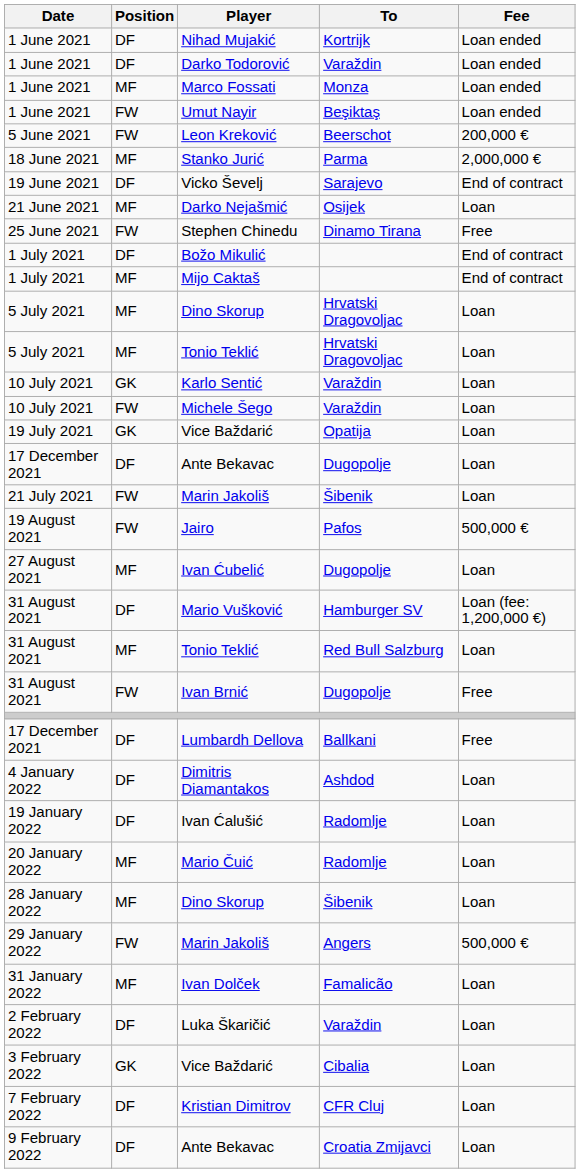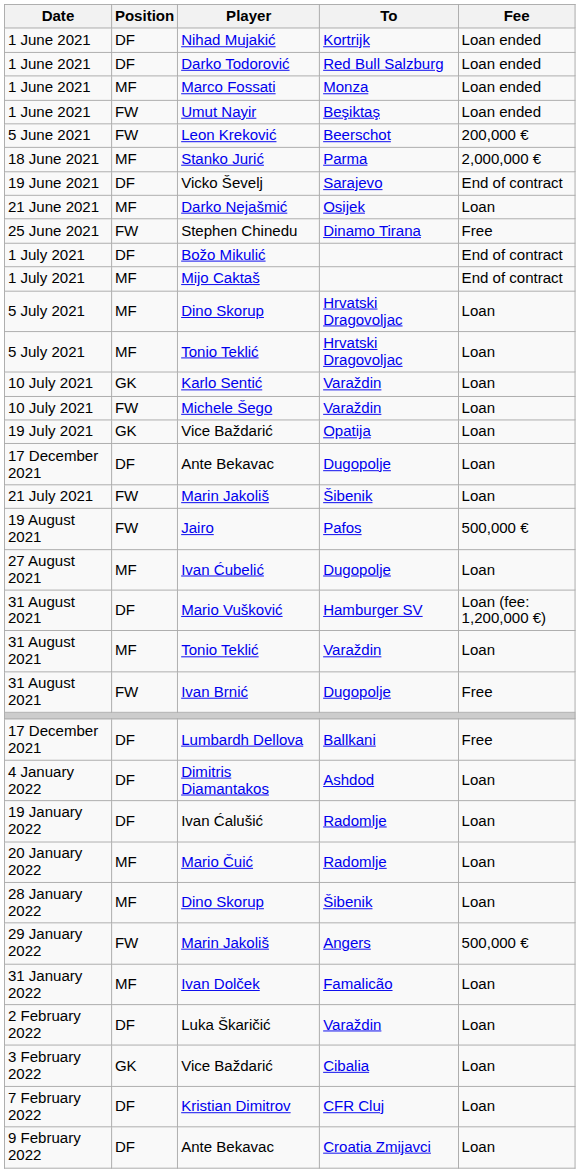 <table class="wikitable plainrowheaders sortable">
 <tr>
 <th width=130>Date</th>
 <th width=60>Position</th>
 <th width=180>Player</th>
 <th width=180>To</th>
 <th width=150>Fee</th>
 </tr>
 <tr>
 <td>1 June 2021</td>
 <td>DF</td>
 <td style="text-align:left;"> <a href='#'>Nihad Mujakić</a></td>
 <td style="text-align:left;"> <a href='#'>Kortrijk</a></td>
 <td>Loan ended</td>
 </tr>
 <tr>
 <td>1 June 2021</td>
 <td>DF</td>
 <td style="text-align:left;"> <a href='#'>Darko Todorović</a></td>
-<td style="text-align:left;"> <a href='#'>Varaždin</a></td>
+<td style="text-align:left;"> <a href='#'>Red Bull Salzburg</a></td>
 <td>Loan ended</td>
 </tr>
 <tr>
 <td>1 June 2021</td>
 <td>MF</td>
 <td style="text-align:left;"> <a href='#'>Marco Fossati</a></td>
 <td style="text-align:left;"> <a href='#'>Monza</a></td>
 <td>Loan ended</td>
 </tr>
 <tr>
 <td>1 June 2021</td>
 <td>FW</td>
 <td style="text-align:left;"> <a href='#'>Umut Nayir</a></td>
 <td style="text-align:left;"> <a href='#'>Beşiktaş</a></td>
 <td>Loan ended</td>
 </tr>
 <tr>
 <td>5 June 2021</td>
 <td>FW</td>
 <td style="text-align:left;"> <a href='#'>Leon Kreković</a></td>
 <td style="text-align:left;"> <a href='#'>Beerschot</a></td>
 <td>200,000 €</td>
 </tr>
 <tr>
 <td>18 June 2021</td>
 <td>MF</td>
 <td style="text-align:left;"> <a href='#'>Stanko Jurić</a></td>
 <td style="text-align:left;"> <a href='#'>Parma</a></td>
 <td>2,000,000 €</td>
 </tr>
 <tr>
 <td>19 June 2021</td>
 <td>DF</td>
 <td style="text-align:left;"> Vicko Ševelj</td>
 <td style="text-align:left;"> <a href='#'>Sarajevo</a></td>
 <td>End of contract</td>
 </tr>
 <tr>
 <td>21 June 2021</td>
 <td>MF</td>
 <td style="text-align:left;"> <a href='#'>Darko Nejašmić</a></td>
 <td style="text-align:left;"> <a href='#'>Osijek</a></td>
 <td>Loan</td>
 </tr>
 <tr>
 <td>25 June 2021</td>
 <td>FW</td>
 <td style="text-align:left;"> Stephen Chinedu</td>
 <td style="text-align:left;"> <a href='#'>Dinamo Tirana</a></td>
 <td>Free</td>
 </tr>
 <tr>
 <td>1 July 2021</td>
 <td>DF</td>
 <td style="text-align:left;"> <a href='#'>Božo Mikulić</a></td>
 <td style="text-align:left;"></td>
 <td>End of contract</td>
 </tr>
 <tr>
 <td>1 July 2021</td>
 <td>MF</td>
 <td style="text-align:left;"> <a href='#'>Mijo Caktaš</a></td>
 <td style="text-align:left;"></td>
 <td>End of contract</td>
 </tr>
 <tr>
 <td>5 July 2021</td>
 <td>MF</td>
 <td style="text-align:left;"> <a href='#'>Dino Skorup</a></td>
 <td style="text-align:left;"> <a href='#'>Hrvatski Dragovoljac</a></td>
 <td>Loan</td>
 </tr>
 <tr>
 <td>5 July 2021</td>
 <td>MF</td>
 <td style="text-align:left;"> <a href='#'>Tonio Teklić</a></td>
 <td style="text-align:left;"> <a href='#'>Hrvatski Dragovoljac</a></td>
 <td>Loan</td>
 </tr>
 <tr>
 <td>10 July 2021</td>
 <td>GK</td>
 <td style="text-align:left;"> <a href='#'>Karlo Sentić</a></td>
 <td style="text-align:left;"> <a href='#'>Varaždin</a></td>
 <td>Loan</td>
 </tr>
 <tr>
 <td>10 July 2021</td>
 <td>FW</td>
 <td style="text-align:left;"> <a href='#'>Michele Šego</a></td>
 <td style="text-align:left;"> <a href='#'>Varaždin</a></td>
 <td>Loan</td>
 </tr>
 <tr>
 <td>19 July 2021</td>
 <td>GK</td>
 <td style="text-align:left;"> Vice Baždarić</td>
 <td style="text-align:left;"> <a href='#'>Opatija</a></td>
 <td>Loan</td>
 </tr>
 <tr>
 <td>17 December 2021</td>
 <td>DF</td>
 <td style="text-align:left;"> Ante Bekavac</td>
 <td style="text-align:left;"> <a href='#'>Dugopolje</a></td>
 <td>Loan</td>
 </tr>
 <tr>
 <td>21 July 2021</td>
 <td>FW</td>
 <td style="text-align:left;"> <a href='#'>Marin Jakoliš</a></td>
 <td style="text-align:left;"> <a href='#'>Šibenik</a></td>
 <td>Loan</td>
 </tr>
 <tr>
 <td>19 August 2021</td>
 <td>FW</td>
 <td style="text-align:left;"> <a href='#'>Jairo</a></td>
 <td style="text-align:left;"> <a href='#'>Pafos</a></td>
 <td>500,000 €</td>
 </tr>
 <tr>
 <td>27 August 2021</td>
 <td>MF</td>
 <td style="text-align:left;"> <a href='#'>Ivan Ćubelić</a></td>
 <td style="text-align:left;"> <a href='#'>Dugopolje</a></td>
 <td>Loan</td>
 </tr>
 <tr>
 <td>31 August 2021</td>
 <td>DF</td>
 <td style="text-align:left;"> <a href='#'>Mario Vušković</a></td>
 <td style="text-align:left;"> <a href='#'>Hamburger SV</a></td>
 <td>Loan (fee: 1,200,000 €)</td>
 </tr>
 <tr>
 <td>31 August 2021</td>
 <td>MF</td>
 <td style="text-align:left;"> <a href='#'>Tonio Teklić</a></td>
-<td style="text-align:left;"> <a href='#'>Red Bull Salzburg</a></td>
+<td style="text-align:left;"> <a href='#'>Varaždin</a></td>
 <td>Loan</td>
 </tr>
 <tr>
 <td>31 August 2021</td>
 <td>FW</td>
 <td style="text-align:left;"> <a href='#'>Ivan Brnić</a></td>
 <td style="text-align:left;"> <a href='#'>Dugopolje</a></td>
 <td>Free</td>
 </tr>
 <tr style="color:#CCCCCC;background-color:#CCCCCC">
 <td colspan="6"></td>
 </tr>
 <tr>
 <td>17 December 2021</td>
 <td>DF</td>
 <td style="text-align:left;"> <a href='#'>Lumbardh Dellova</a></td>
 <td style="text-align:left;"> <a href='#'>Ballkani</a></td>
 <td>Free</td>
 </tr>
 <tr>
 <td>4 January 2022</td>
 <td>DF</td>
 <td style="text-align:left;"> <a href='#'>Dimitris Diamantakos</a></td>
 <td style="text-align:left;"> <a href='#'>Ashdod</a></td>
 <td>Loan</td>
 </tr>
 <tr>
 <td>19 January 2022</td>
 <td>DF</td>
 <td style="text-align:left;"> Ivan Ćalušić</td>
 <td style="text-align:left;"> <a href='#'>Radomlje</a></td>
 <td>Loan</td>
 </tr>
 <tr>
 <td>20 January 2022</td>
 <td>MF</td>
 <td style="text-align:left;"> <a href='#'>Mario Čuić</a></td>
 <td style="text-align:left;"> <a href='#'>Radomlje</a></td>
 <td>Loan</td>
 </tr>
 <tr>
 <td>28 January 2022</td>
 <td>MF</td>
 <td style="text-align:left;"> <a href='#'>Dino Skorup</a></td>
 <td style="text-align:left;"> <a href='#'>Šibenik</a></td>
 <td>Loan</td>
 </tr>
 <tr>
 <td>29 January 2022</td>
 <td>FW</td>
 <td style="text-align:left;"> <a href='#'>Marin Jakoliš</a></td>
 <td style="text-align:left;"> <a href='#'>Angers</a></td>
 <td>500,000 €</td>
 </tr>
 <tr>
 <td>31 January 2022</td>
 <td>MF</td>
 <td style="text-align:left;"> <a href='#'>Ivan Dolček</a></td>
 <td style="text-align:left;"> <a href='#'>Famalicão</a></td>
 <td>Loan</td>
 </tr>
 <tr>
 <td>2 February 2022</td>
 <td>DF</td>
 <td style="text-align:left;"> Luka Škaričić</td>
 <td style="text-align:left;"> <a href='#'>Varaždin</a></td>
 <td>Loan</td>
 </tr>
 <tr>
 <td>3 February 2022</td>
 <td>GK</td>
 <td style="text-align:left;"> Vice Baždarić</td>
 <td style="text-align:left;"> <a href='#'>Cibalia</a></td>
 <td>Loan</td>
 </tr>
 <tr>
 <td>7 February 2022</td>
 <td>DF</td>
 <td style="text-align:left;"> <a href='#'>Kristian Dimitrov</a></td>
 <td style="text-align:left;"> <a href='#'>CFR Cluj</a></td>
 <td>Loan</td>
 </tr>
 <tr>
 <td>9 February 2022</td>
 <td>DF</td>
 <td style="text-align:left;"> Ante Bekavac</td>
 <td style="text-align:left;"> <a href='#'>Croatia Zmijavci</a></td>
 <td>Loan</td>
 </tr>
 </table>
